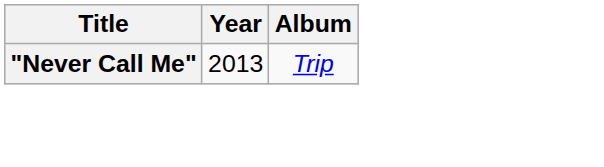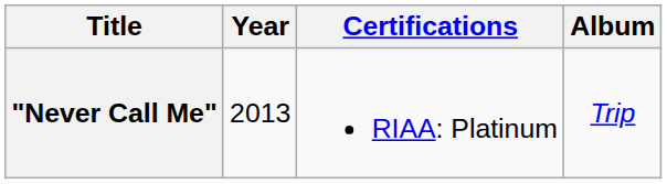 <table class="wikitable plainrowheaders" style="text-align:center;">
 <tr>
 <th scope="col">Title</th>
 <th scope="col">Year</th>
+<th scope="col"><a href='#'>Certifications</a></th>
 <th scope="col">Album</th>
 </tr>
 <tr>
 <th scope="row">"Never Call Me"<br></th>
 <td>2013</td>
+<td><br><ul><li><a href='#'>RIAA</a>: Platinum</li></ul></td>
 <td><em><a href='#'>Trip</a></em></td>
 </tr>
 </table>
